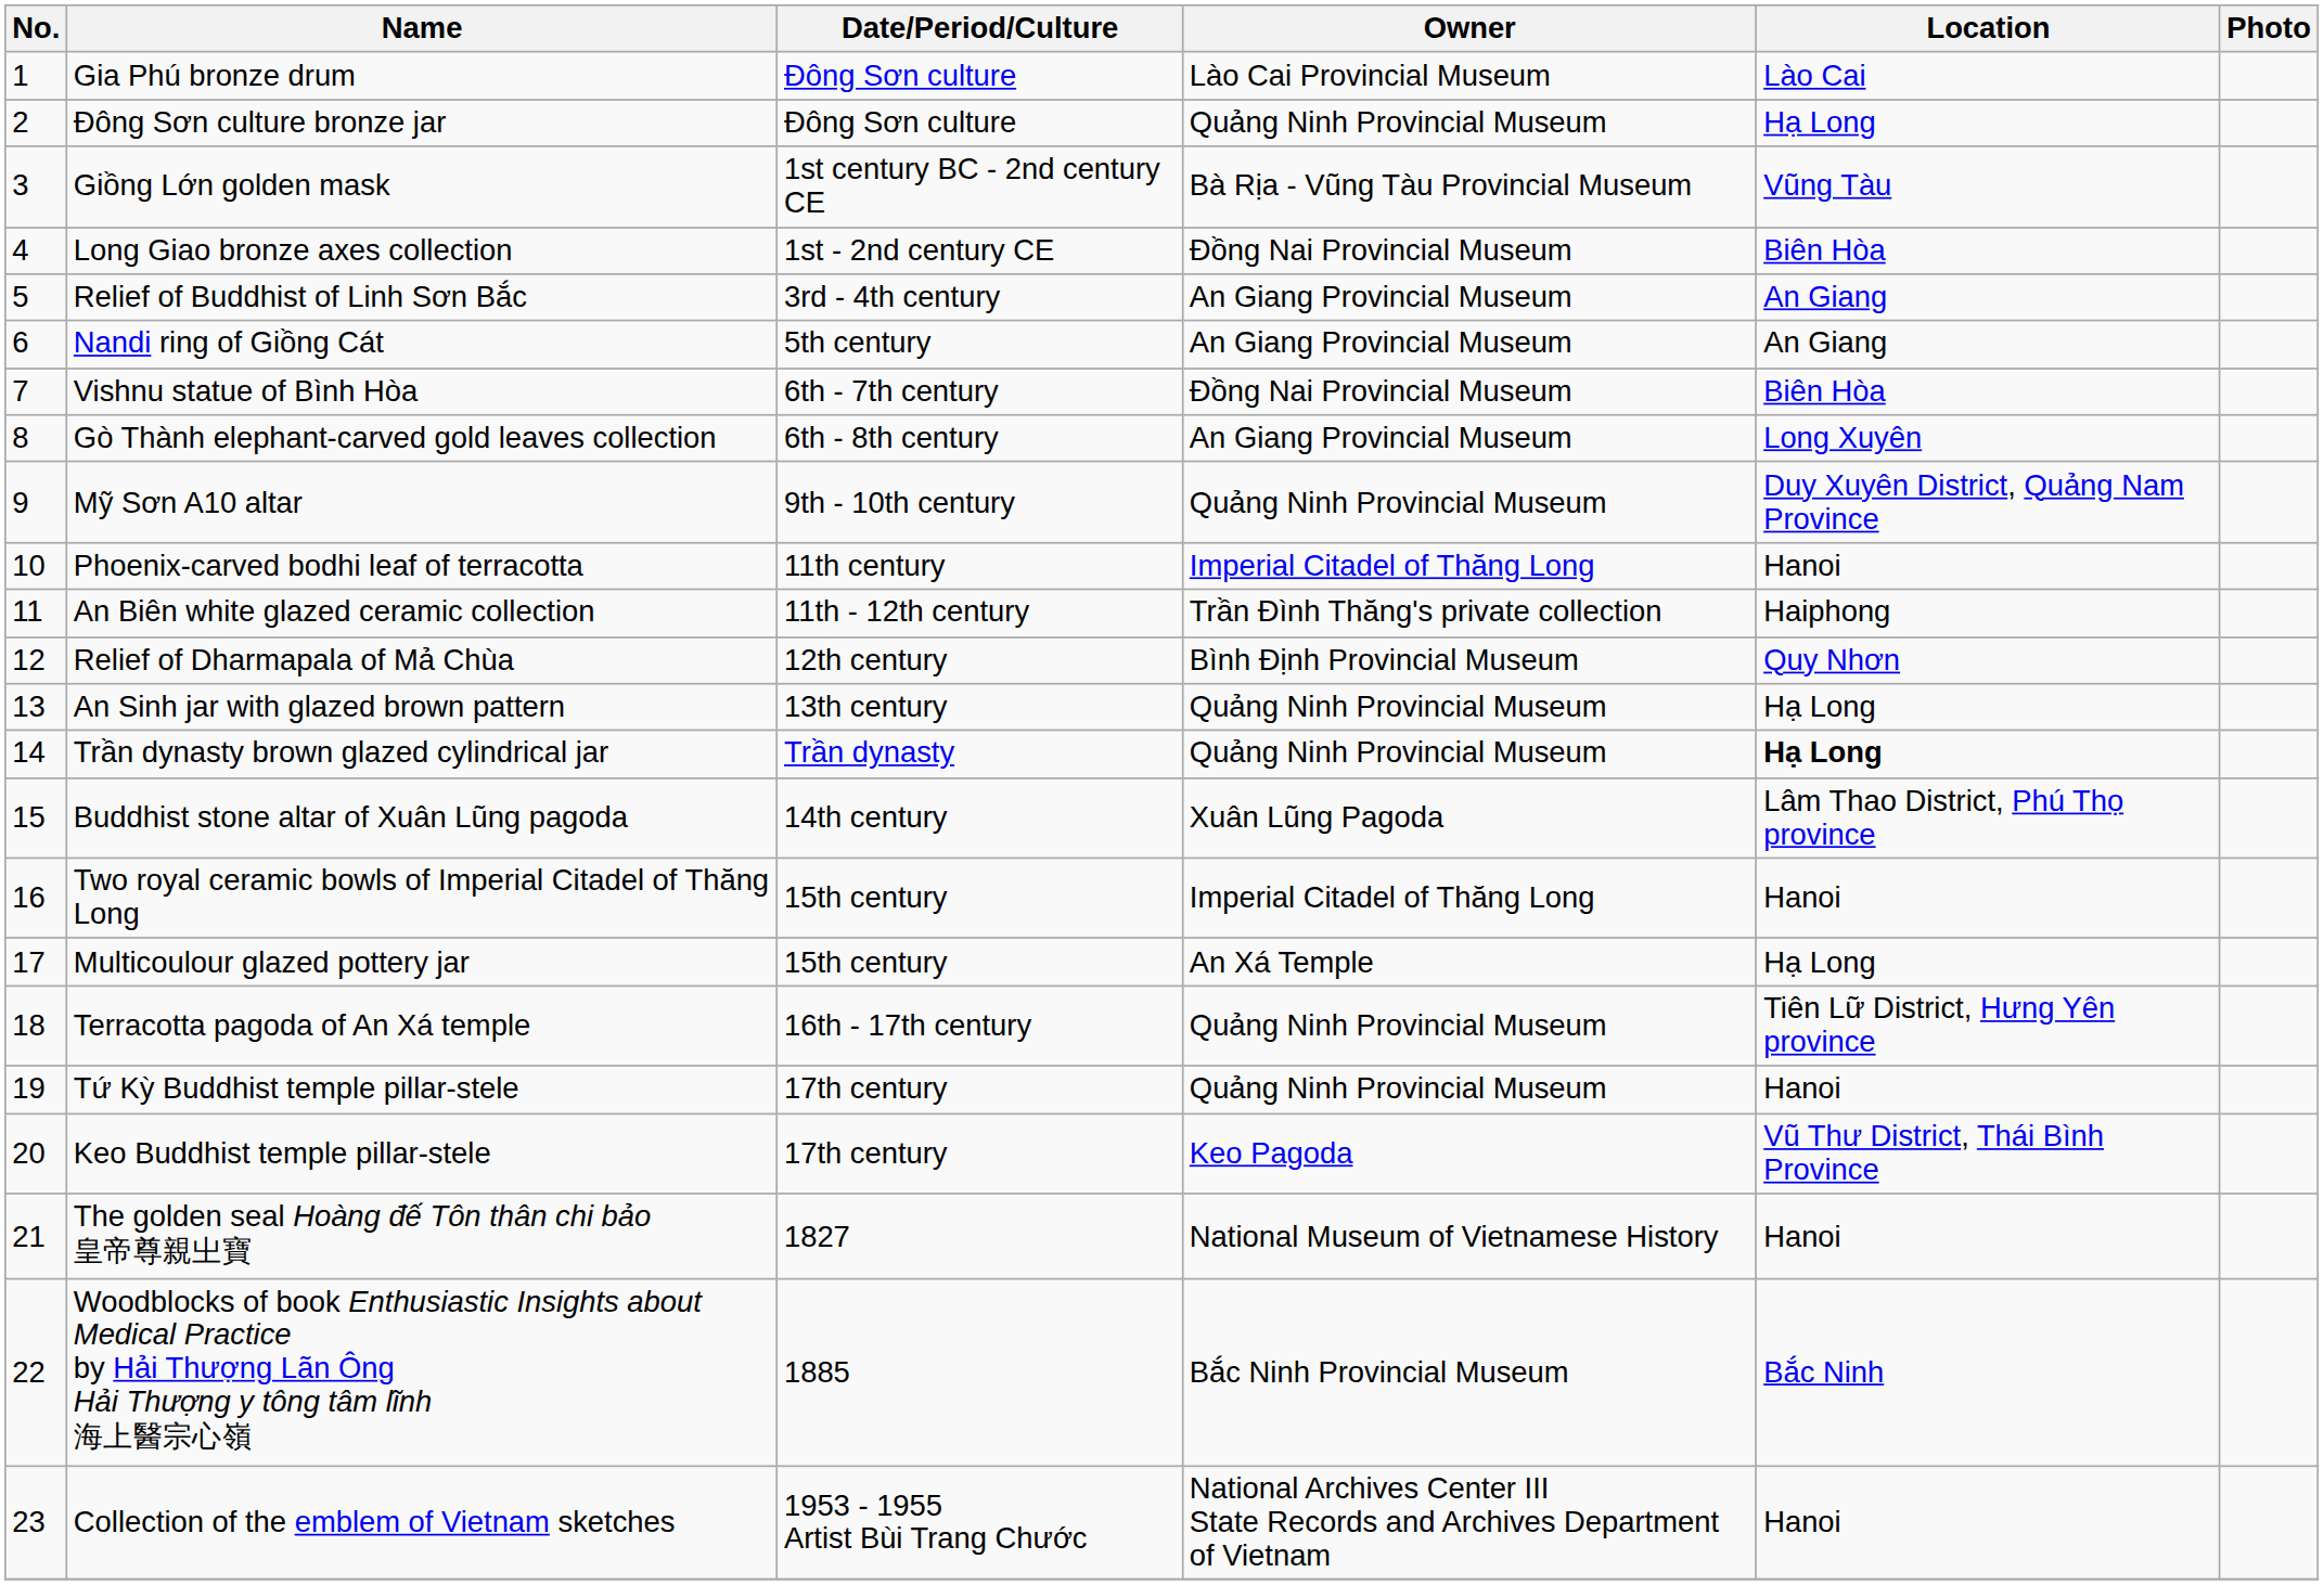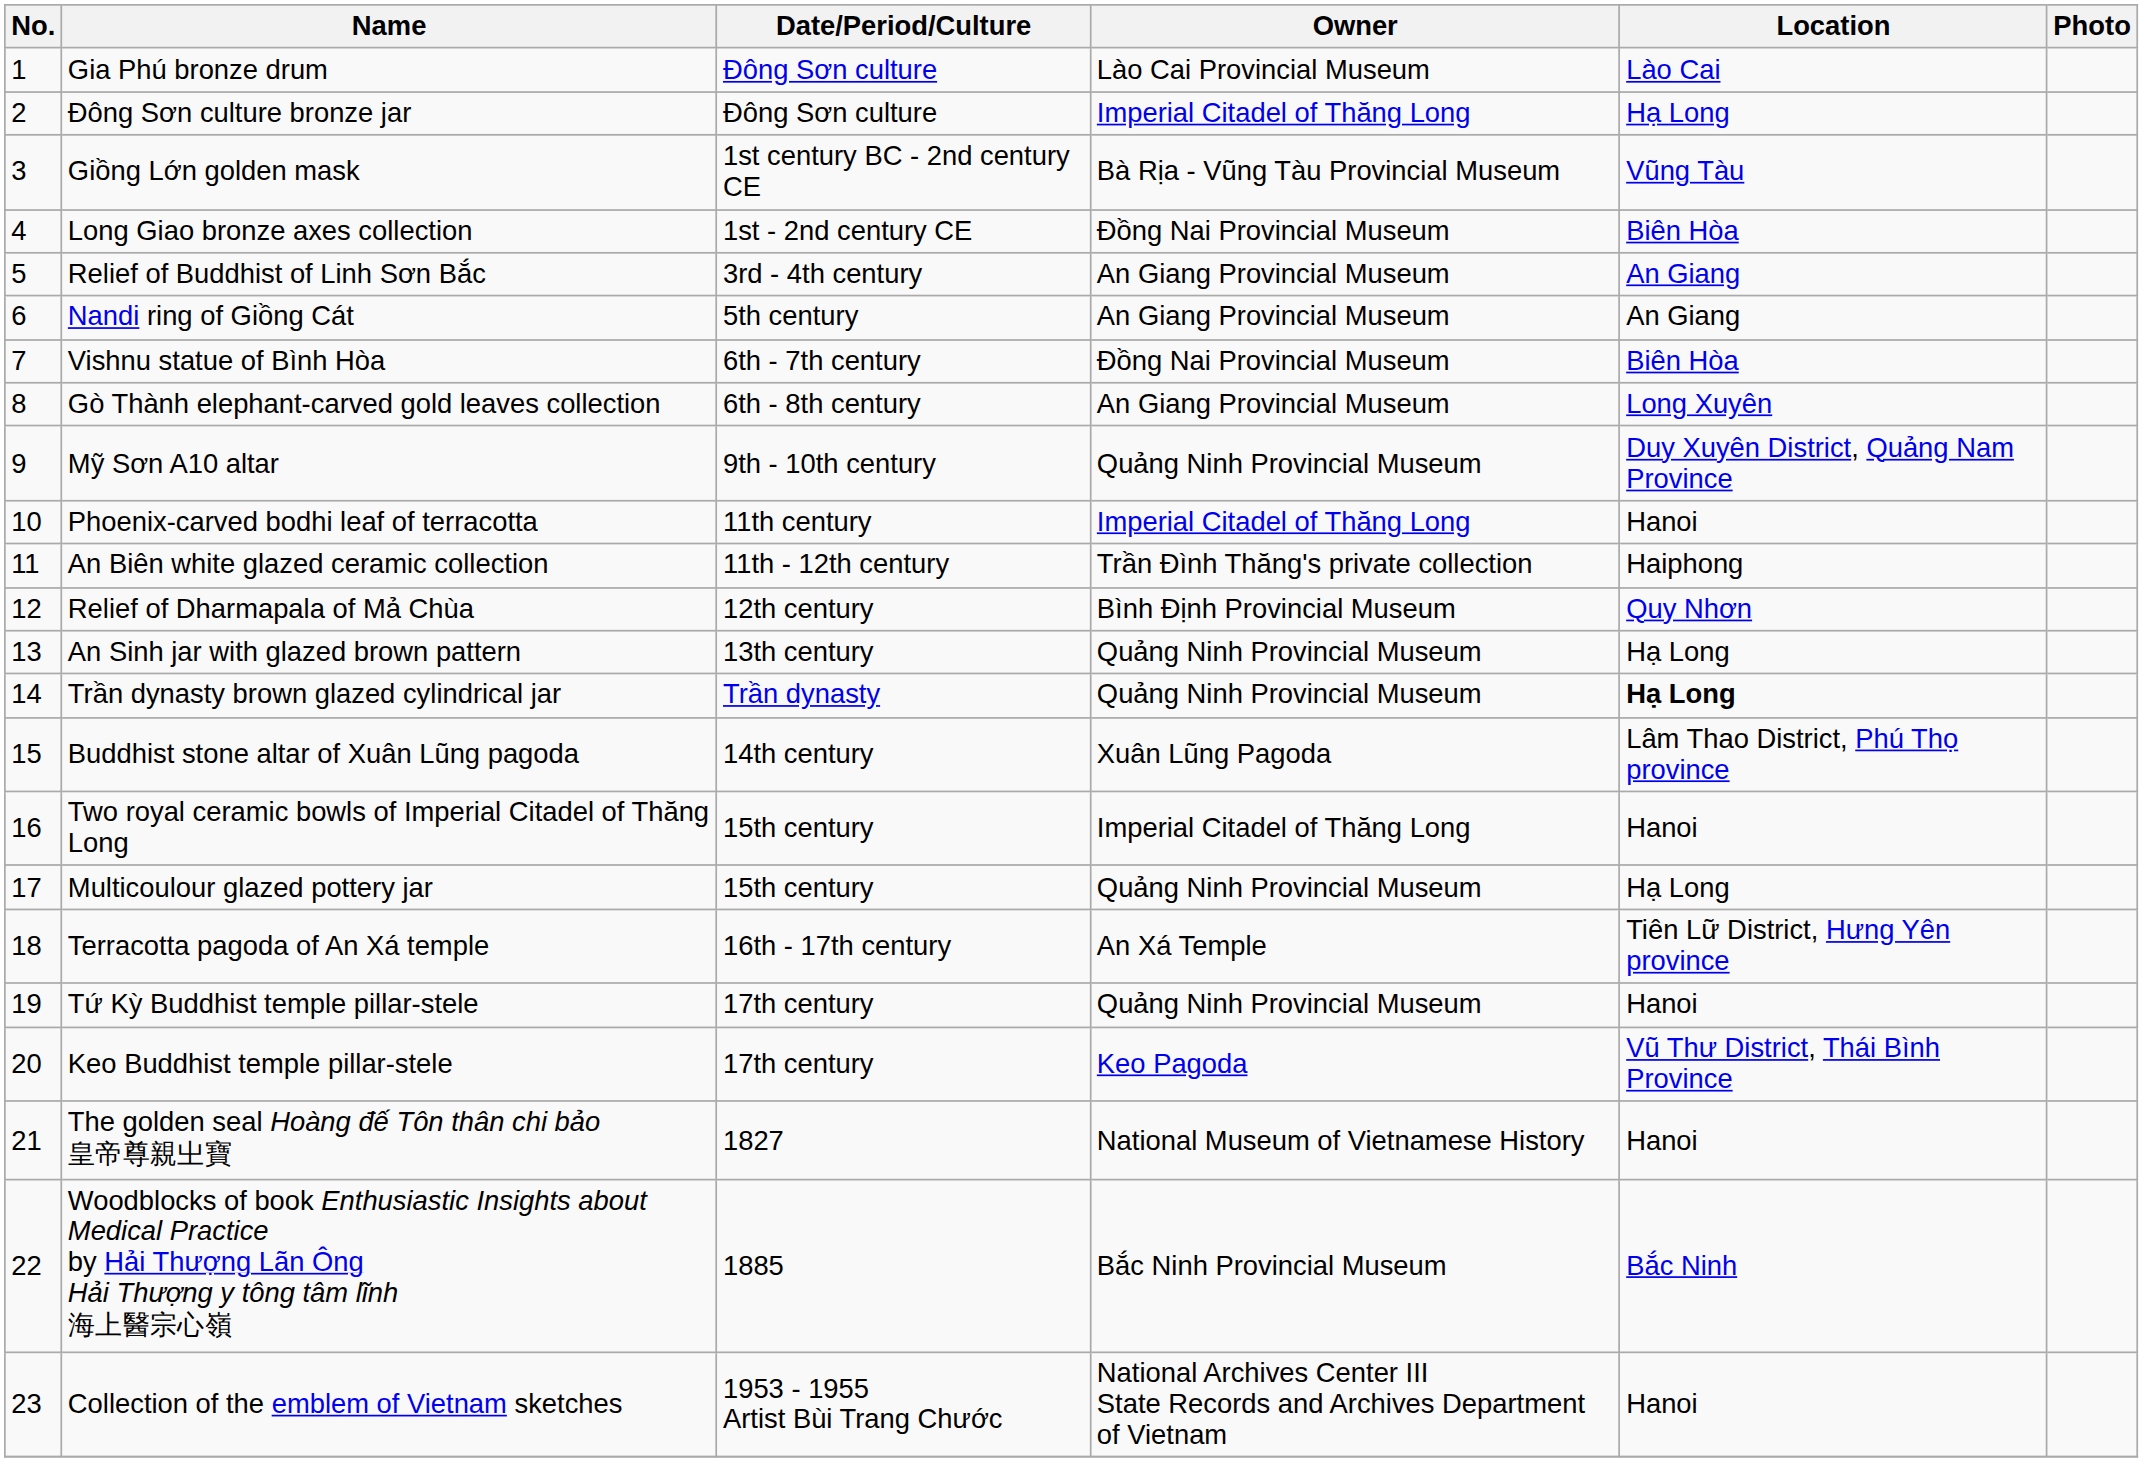 <table class="wikitable">
 <tr>
 <th>No.</th>
 <th>Name</th>
 <th>Date/Period/Culture</th>
 <th>Owner</th>
 <th>Location</th>
 <th>Photo</th>
 </tr>
 <tr>
 <td>1</td>
 <td>Gia Phú bronze drum</td>
 <td><a href='#'>Đông Sơn culture</a></td>
 <td>Lào Cai Provincial Museum</td>
 <td><a href='#'>Lào Cai</a></td>
 <td></td>
 </tr>
 <tr>
 <td>2</td>
 <td>Đông Sơn culture bronze jar</td>
 <td>Đông Sơn culture</td>
-<td>Quảng Ninh Provincial Museum</td>
+<td><a href='#'>Imperial Citadel of Thăng Long</a></td>
 <td><a href='#'>Hạ Long</a></td>
 <td></td>
 </tr>
 <tr>
 <td>3</td>
 <td>Giồng Lớn golden mask</td>
 <td>1st century BC - 2nd century CE</td>
 <td>Bà Rịa - Vũng Tàu Provincial Museum</td>
 <td><a href='#'>Vũng Tàu</a></td>
 <td></td>
 </tr>
 <tr>
 <td>4</td>
 <td>Long Giao bronze axes collection</td>
 <td>1st - 2nd century CE</td>
 <td>Đồng Nai Provincial Museum</td>
 <td><a href='#'>Biên Hòa</a></td>
 <td></td>
 </tr>
 <tr>
 <td>5</td>
 <td>Relief of Buddhist of Linh Sơn Bắc</td>
 <td>3rd - 4th century</td>
 <td>An Giang Provincial Museum</td>
 <td><a href='#'>An Giang</a></td>
 <td></td>
 </tr>
 <tr>
 <td>6</td>
 <td><a href='#'>Nandi</a> ring of Giồng Cát</td>
 <td>5th century</td>
 <td>An Giang Provincial Museum</td>
 <td>An Giang</td>
 <td></td>
 </tr>
 <tr>
 <td>7</td>
 <td>Vishnu statue of Bình Hòa</td>
 <td>6th - 7th century</td>
 <td>Đồng Nai Provincial Museum</td>
 <td><a href='#'>Biên Hòa</a></td>
 <td></td>
 </tr>
 <tr>
 <td>8</td>
 <td>Gò Thành elephant-carved gold leaves collection</td>
 <td>6th - 8th century</td>
 <td>An Giang Provincial Museum</td>
 <td><a href='#'>Long Xuyên</a></td>
 <td></td>
 </tr>
 <tr>
 <td>9</td>
 <td>Mỹ Sơn A10 altar</td>
 <td>9th - 10th century</td>
 <td>Quảng Ninh Provincial Museum</td>
 <td><a href='#'>Duy Xuyên District</a>, <a href='#'>Quảng Nam Province</a></td>
 <td></td>
 </tr>
 <tr>
 <td>10</td>
 <td>Phoenix-carved bodhi leaf of terracotta</td>
 <td>11th century</td>
 <td><a href='#'>Imperial Citadel of Thăng Long</a></td>
 <td>Hanoi</td>
 <td></td>
 </tr>
 <tr>
 <td>11</td>
 <td>An Biên white glazed ceramic collection</td>
 <td>11th - 12th century</td>
 <td>Trần Đình Thăng's private collection</td>
 <td>Haiphong</td>
 <td></td>
 </tr>
 <tr>
 <td>12</td>
 <td>Relief of Dharmapala of Mả Chùa</td>
 <td>12th century</td>
 <td>Bình Định Provincial Museum</td>
 <td><a href='#'>Quy Nhơn</a></td>
 <td></td>
 </tr>
 <tr>
 <td>13</td>
 <td>An Sinh jar with glazed brown pattern</td>
 <td>13th century</td>
 <td>Quảng Ninh Provincial Museum</td>
 <td>Hạ Long</td>
 <td></td>
 </tr>
 <tr>
 <td>14</td>
 <td>Trần dynasty brown glazed cylindrical jar</td>
 <td><a href='#'>Trần dynasty</a></td>
 <td>Quảng Ninh Provincial Museum</td>
 <td><strong>Hạ Long</strong></td>
 <td></td>
 </tr>
 <tr>
 <td>15</td>
 <td>Buddhist stone altar of Xuân Lũng pagoda</td>
 <td>14th century</td>
 <td>Xuân Lũng Pagoda</td>
 <td>Lâm Thao District, <a href='#'>Phú Thọ province</a></td>
 <td></td>
 </tr>
 <tr>
 <td>16</td>
 <td>Two royal ceramic bowls of Imperial Citadel of Thăng Long</td>
 <td>15th century</td>
 <td>Imperial Citadel of Thăng Long</td>
 <td>Hanoi</td>
 <td></td>
 </tr>
 <tr>
 <td>17</td>
 <td>Multicoulour glazed pottery jar</td>
 <td>15th century</td>
-<td>An Xá Temple</td>
+<td>Quảng Ninh Provincial Museum</td>
 <td>Hạ Long</td>
 <td></td>
 </tr>
 <tr>
 <td>18</td>
 <td>Terracotta pagoda of An Xá temple</td>
 <td>16th - 17th century</td>
-<td>Quảng Ninh Provincial Museum</td>
+<td>An Xá Temple</td>
 <td>Tiên Lữ District, <a href='#'>Hưng Yên province</a></td>
 <td></td>
 </tr>
 <tr>
 <td>19</td>
 <td>Tứ Kỳ Buddhist temple pillar-stele</td>
 <td>17th century</td>
 <td>Quảng Ninh Provincial Museum</td>
 <td>Hanoi</td>
 <td></td>
 </tr>
 <tr>
 <td>20</td>
 <td>Keo Buddhist temple pillar-stele</td>
 <td>17th century</td>
 <td><a href='#'>Keo Pagoda</a></td>
 <td><a href='#'>Vũ Thư District</a>, <a href='#'>Thái Bình Province</a></td>
 <td></td>
 </tr>
 <tr>
 <td>21</td>
 <td>The golden seal <em>Hoàng đế Tôn thân chi bảo</em><br>皇帝尊親㞢寶</td>
 <td>1827</td>
 <td>National Museum of Vietnamese History</td>
 <td>Hanoi</td>
 <td></td>
 </tr>
 <tr>
 <td>22</td>
 <td>Woodblocks of book <em>Enthusiastic Insights about Medical Practice</em><br>by <a href='#'>Hải Thượng Lãn Ông</a><br><em>Hải Thượng y tông tâm lĩnh</em><br>海上醫宗心嶺</td>
 <td>1885</td>
 <td>Bắc Ninh Provincial Museum</td>
 <td><a href='#'>Bắc Ninh</a></td>
 <td></td>
 </tr>
 <tr>
 <td>23</td>
 <td>Collection of the <a href='#'>emblem of Vietnam</a> sketches</td>
 <td>1953 - 1955 <br> Artist Bùi Trang Chước</td>
 <td>National Archives Center III<br>State Records and Archives Department of Vietnam</td>
 <td>Hanoi</td>
 <td></td>
 </tr>
 <tr>
 </tr>
 </table>
